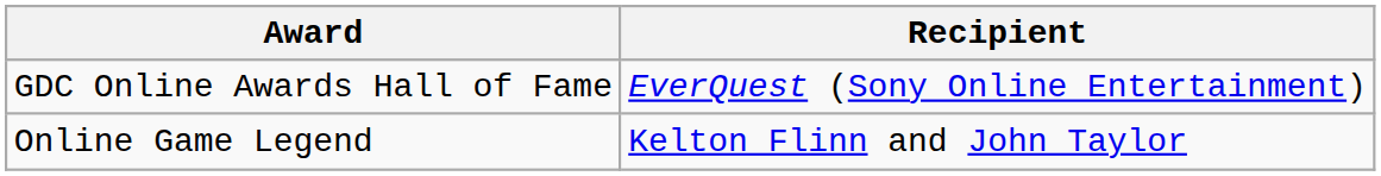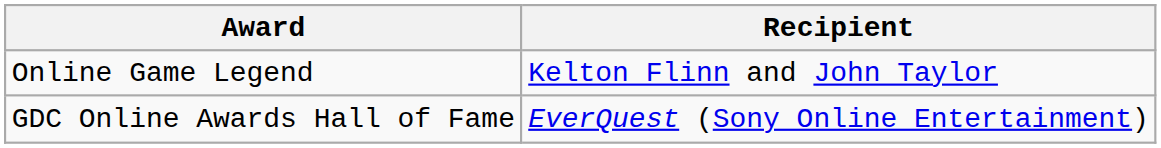 <table class="wikitable">
 <tr>
 <th>Award</th>
 <th>Recipient</th>
 </tr>
 <tr>
+<td>Online Game Legend</td>
+<td><a href='#'>Kelton Flinn</a> and <a href='#'>John Taylor</a></td>
+</tr>
+<tr>
 <td>GDC Online Awards Hall of Fame</td>
 <td><em><a href='#'>EverQuest</a></em> (<a href='#'>Sony Online Entertainment</a>)</td>
 </tr>
-<tr>
-<td>Online Game Legend</td>
-<td><a href='#'>Kelton Flinn</a> and <a href='#'>John Taylor</a></td>
-</tr>
 </table>
